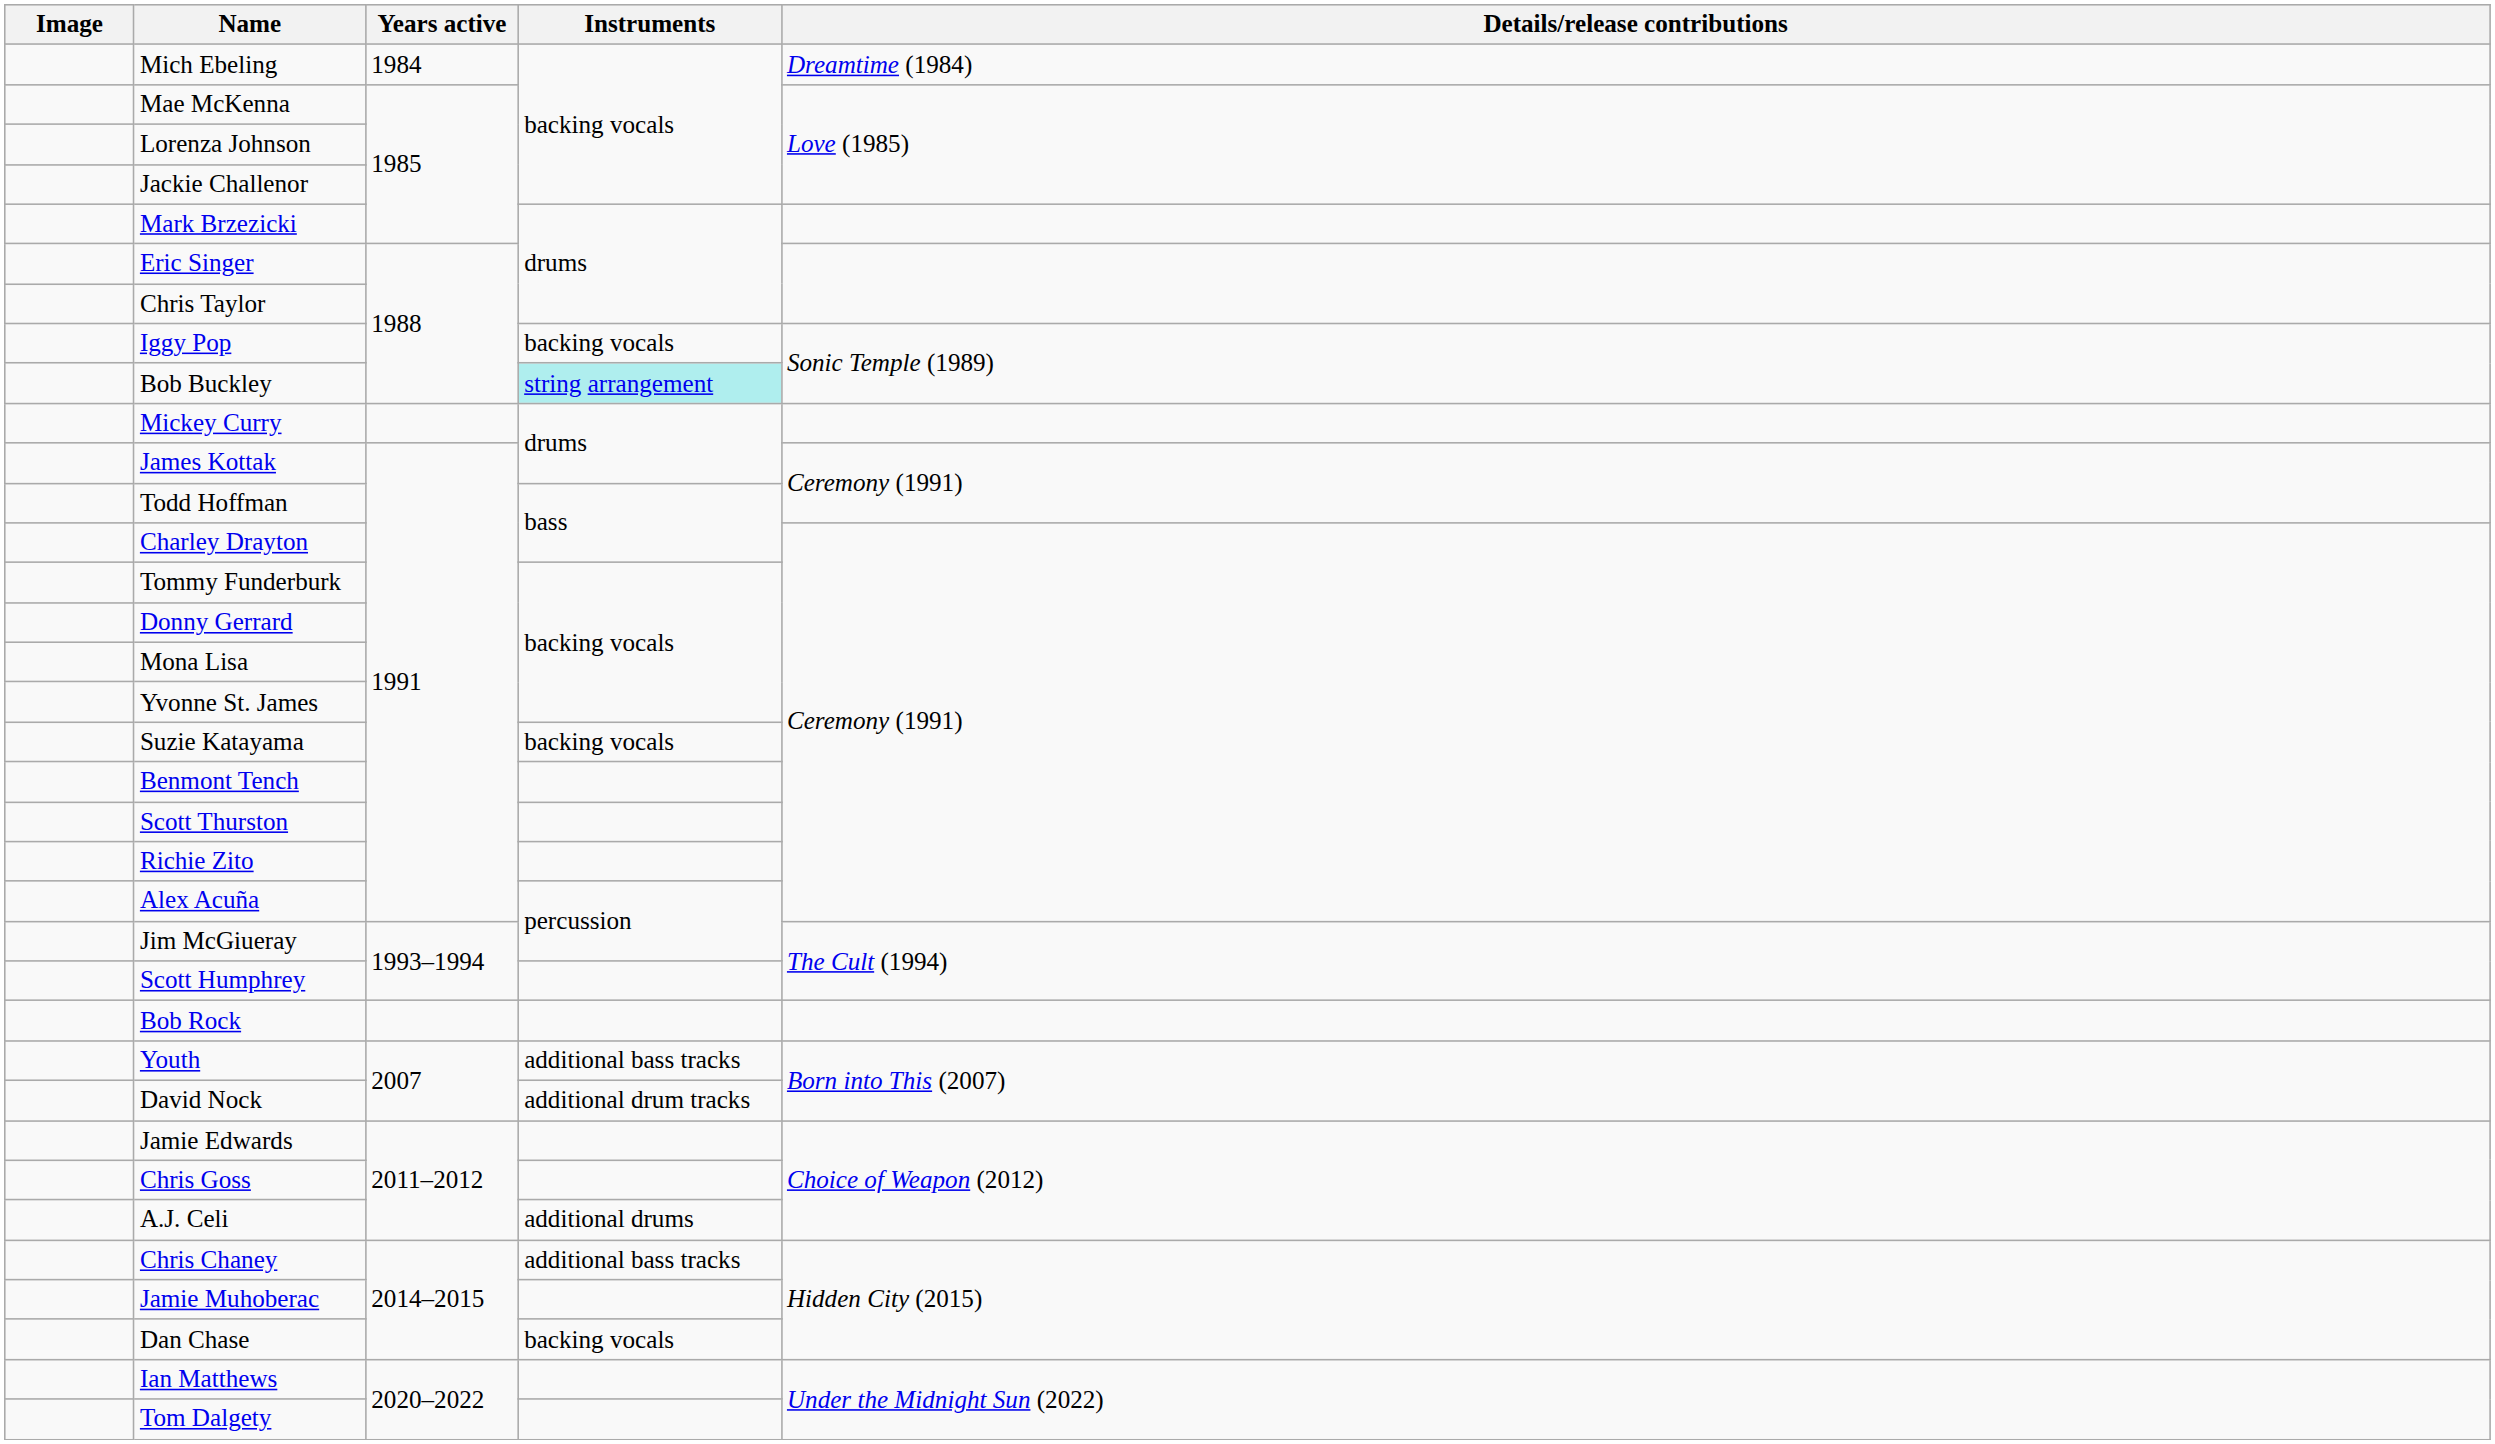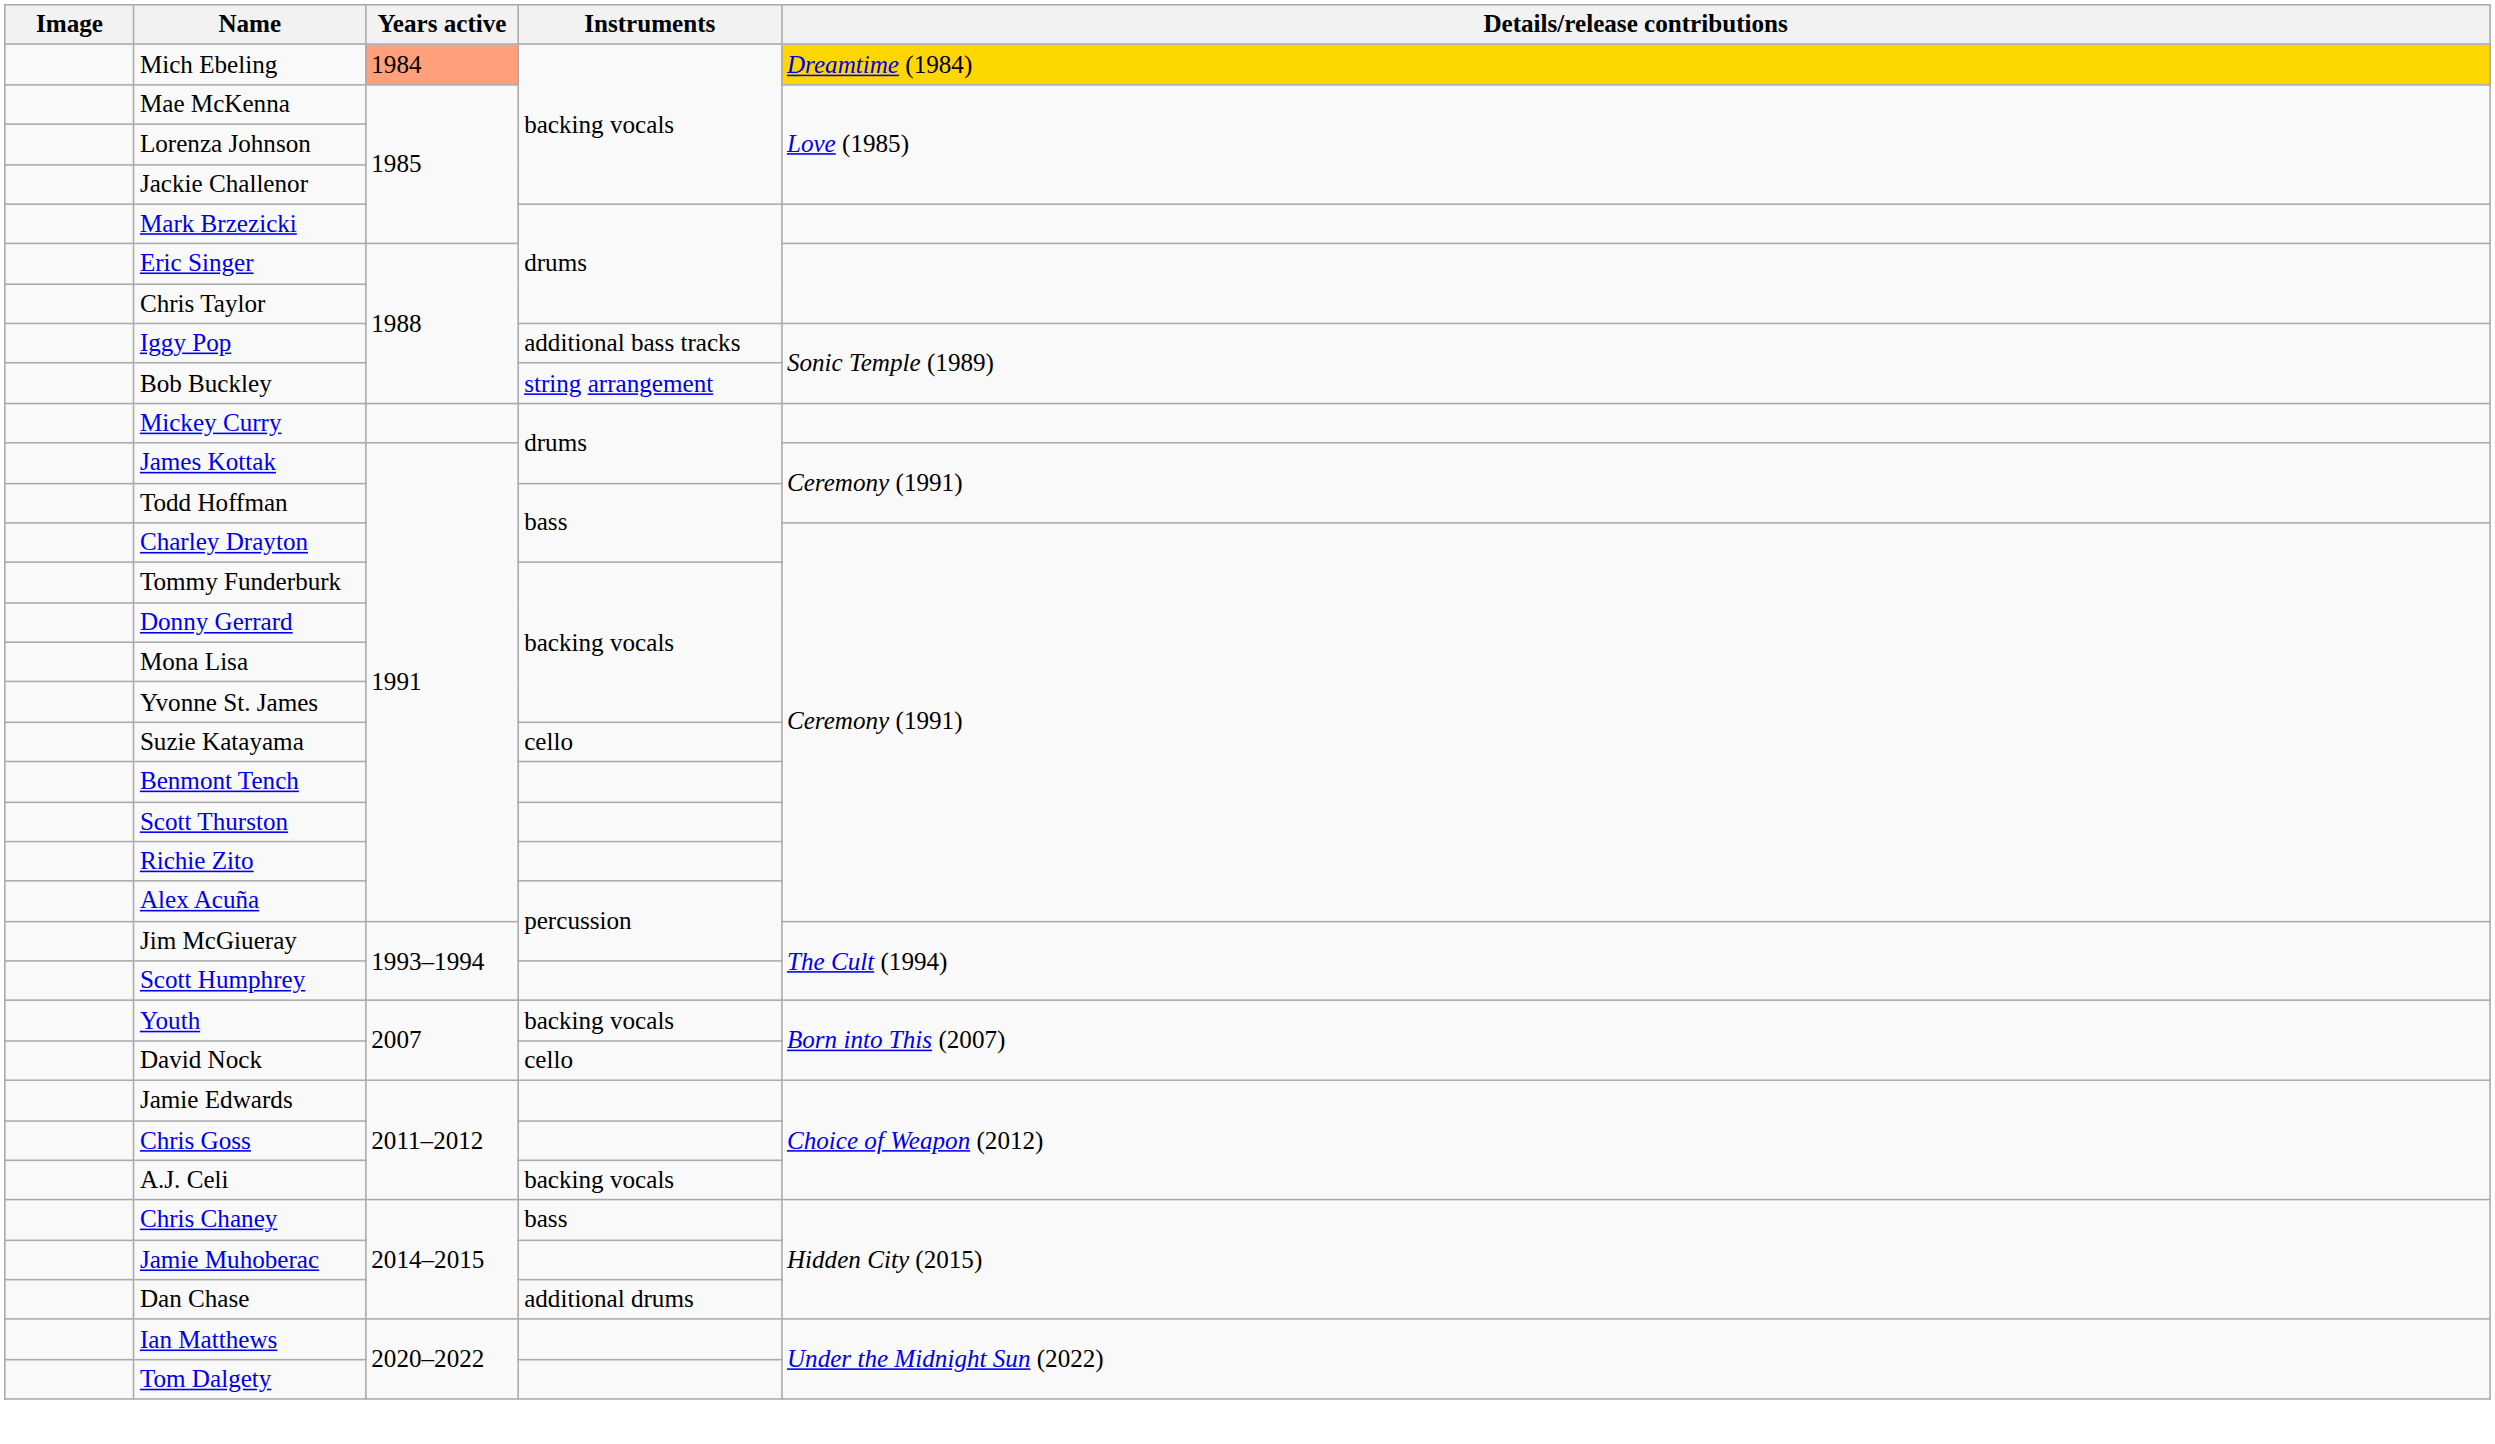 <table class="wikitable" border="1" width="100%">
 <tr>
 <th width="75">Image</th>
 <th width="140">Name</th>
 <th width="90">Years active</th>
 <th width="160">Instruments</th>
 <th>Details/release contributions</th>
 </tr>
 <tr>
 <td></td>
 <td>Mich Ebeling</td>
-<td>1984</td>
+<td style="background: lightsalmon;">1984</td>
 <td rowspan="4">backing vocals</td>
-<td><em><a href='#'>Dreamtime</a></em> (1984)</td>
+<td style="background: gold;"><em><a href='#'>Dreamtime</a></em> (1984)</td>
 </tr>
 <tr>
 <td></td>
 <td>Mae McKenna</td>
 <td rowspan="4">1985</td>
 <td rowspan="3"><em><a href='#'>Love</a></em> (1985)</td>
 </tr>
 <tr>
 <td></td>
 <td>Lorenza Johnson</td>
 </tr>
 <tr>
 <td></td>
 <td>Jackie Challenor</td>
 </tr>
 <tr>
 <td></td>
 <td><a href='#'>Mark Brzezicki</a></td>
 <td rowspan="3">drums</td>
 <td></td>
 </tr>
 <tr>
 <td></td>
 <td><a href='#'>Eric Singer</a></td>
 <td rowspan="4">1988</td>
 <td rowspan="2"></td>
 </tr>
 <tr>
 <td></td>
 <td>Chris Taylor</td>
 </tr>
 <tr>
 <td></td>
 <td><a href='#'>Iggy Pop</a></td>
-<td>backing vocals</td>
+<td>additional bass tracks</td>
 <td rowspan="2"><em>Sonic Temple</em> (1989)</td>
 </tr>
 <tr>
 <td></td>
 <td>Bob Buckley</td>
-<td style="background: paleturquoise;"><a href='#'>string</a> <a href='#'>arrangement</a></td>
+<td><a href='#'>string</a> <a href='#'>arrangement</a></td>
 </tr>
 <tr>
 <td></td>
 <td><a href='#'>Mickey Curry</a></td>
 <td></td>
 <td rowspan="2">drums</td>
 <td></td>
 </tr>
 <tr>
 <td></td>
 <td><a href='#'>James Kottak</a></td>
 <td rowspan="12">1991</td>
 <td rowspan="2"><em>Ceremony</em> (1991) </td>
 </tr>
 <tr>
 <td></td>
 <td>Todd Hoffman</td>
 <td rowspan="2">bass</td>
 </tr>
 <tr>
 <td></td>
 <td><a href='#'>Charley Drayton</a></td>
 <td rowspan="10"><em>Ceremony</em> (1991)</td>
 </tr>
 <tr>
 <td></td>
 <td>Tommy Funderburk</td>
 <td rowspan="4">backing vocals</td>
 </tr>
 <tr>
 <td></td>
 <td><a href='#'>Donny Gerrard</a></td>
 </tr>
 <tr>
 <td></td>
 <td>Mona Lisa</td>
 </tr>
 <tr>
 <td></td>
 <td>Yvonne St. James</td>
 </tr>
 <tr>
 <td></td>
 <td>Suzie Katayama</td>
-<td>backing vocals</td>
+<td>cello</td>
 </tr>
 <tr>
 <td></td>
 <td><a href='#'>Benmont Tench</a></td>
 <td></td>
 </tr>
 <tr>
 <td></td>
 <td><a href='#'>Scott Thurston</a></td>
 <td></td>
 </tr>
 <tr>
 <td></td>
 <td><a href='#'>Richie Zito</a></td>
 <td></td>
 </tr>
 <tr>
 <td></td>
 <td><a href='#'>Alex Acuña</a></td>
 <td rowspan="2">percussion</td>
 </tr>
 <tr>
 <td></td>
 <td>Jim McGiueray</td>
 <td rowspan="2">1993–1994</td>
 <td rowspan="2"><em><a href='#'>The Cult</a></em> (1994)</td>
 </tr>
 <tr>
 <td></td>
 <td><a href='#'>Scott Humphrey</a></td>
 <td></td>
 </tr>
 <tr>
 <td></td>
-<td><a href='#'>Bob Rock</a></td>
-<td></td>
-<td></td>
-<td></td>
-</tr>
-<tr>
-<td></td>
 <td><a href='#'>Youth</a></td>
 <td rowspan="2">2007</td>
-<td>additional bass tracks</td>
+<td>backing vocals</td>
 <td rowspan="2"><em><a href='#'>Born into This</a></em> (2007)<strong></strong></td>
 </tr>
 <tr>
 <td></td>
 <td>David Nock</td>
-<td>additional drum tracks</td>
+<td>cello</td>
 </tr>
 <tr>
 <td></td>
 <td>Jamie Edwards</td>
 <td rowspan="3">2011–2012</td>
 <td></td>
 <td rowspan="3"><em><a href='#'>Choice of Weapon</a></em> (2012)</td>
 </tr>
 <tr>
 <td></td>
 <td><a href='#'>Chris Goss</a></td>
 <td></td>
 </tr>
 <tr>
 <td></td>
 <td>A.J. Celi</td>
-<td>additional drums</td>
+<td>backing vocals</td>
 </tr>
 <tr>
 <td></td>
 <td><a href='#'>Chris Chaney</a></td>
 <td rowspan="3">2014–2015</td>
-<td>additional bass tracks</td>
+<td>bass</td>
 <td rowspan="3"><em>Hidden City</em> (2015)</td>
 </tr>
 <tr>
 <td></td>
 <td><a href='#'>Jamie Muhoberac</a></td>
 <td></td>
 </tr>
 <tr>
 <td></td>
 <td>Dan Chase</td>
-<td>backing vocals</td>
+<td>additional drums</td>
 </tr>
 <tr>
 <td></td>
 <td><a href='#'>Ian Matthews</a></td>
 <td rowspan="2">2020–2022</td>
 <td></td>
 <td rowspan="2"><em><a href='#'>Under the Midnight Sun</a></em> (2022)</td>
 </tr>
 <tr>
 <td></td>
 <td><a href='#'>Tom Dalgety</a></td>
 <td></td>
 </tr>
 </table>
